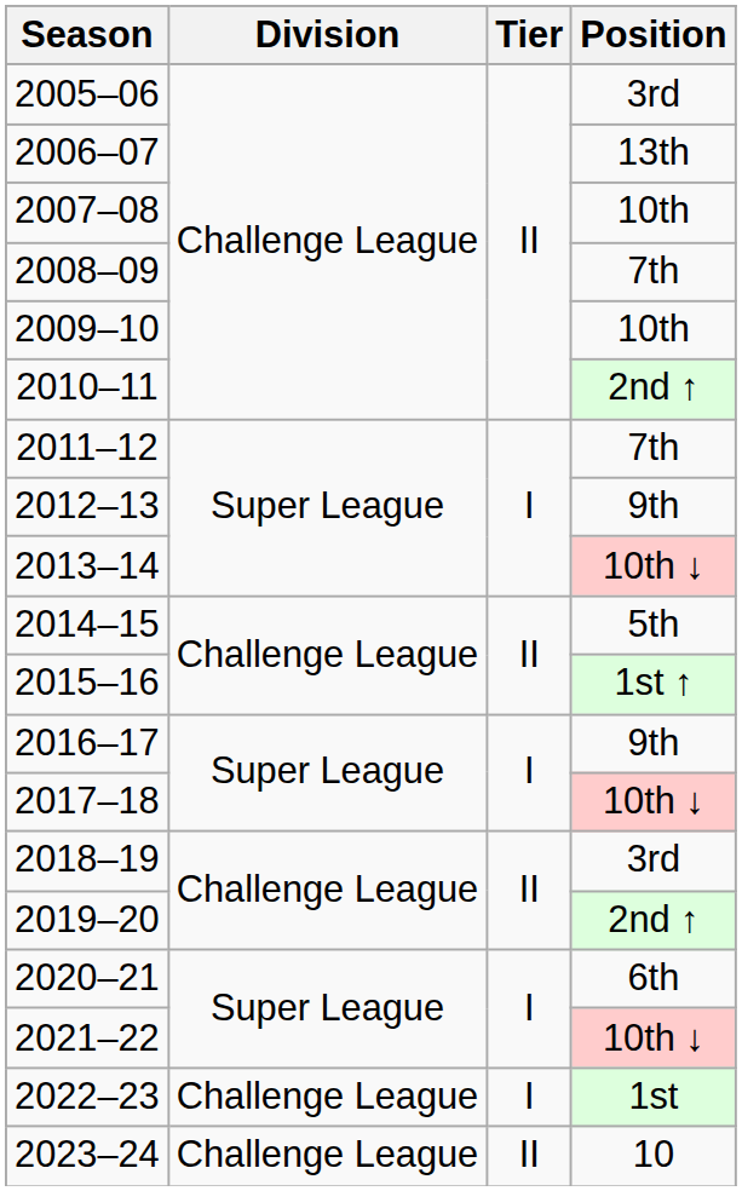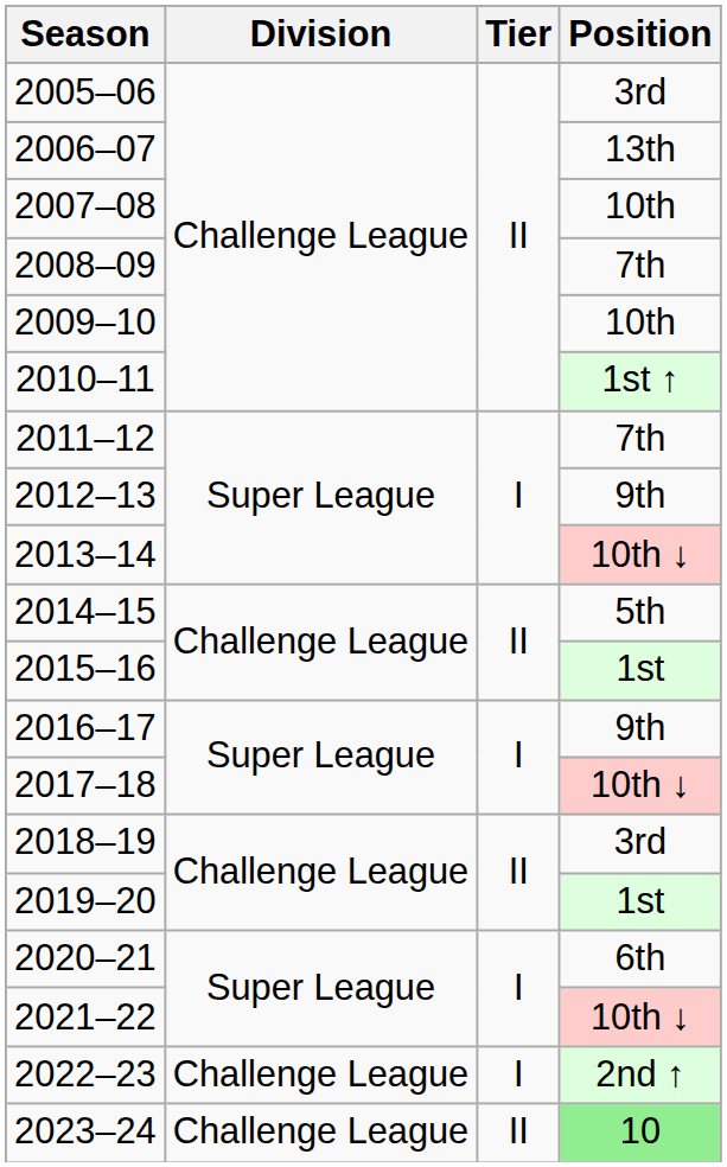 <table class="wikitable">
 <tr>
 <th>Season</th>
 <th>Division</th>
 <th>Tier</th>
 <th>Position</th>
 </tr>
 <tr align="center">
 <td>2005–06</td>
 <td rowspan=6>Challenge League</td>
 <td rowspan=6>II</td>
 <td>3rd</td>
 </tr>
 <tr align="center">
 <td>2006–07</td>
 <td>13th</td>
 </tr>
 <tr align="center">
 <td>2007–08</td>
 <td>10th</td>
 </tr>
 <tr align="center">
 <td>2008–09</td>
 <td>7th</td>
 </tr>
 <tr align="center">
 <td>2009–10</td>
 <td>10th</td>
 </tr>
 <tr align="center">
 <td>2010–11</td>
-<td style="background:#ddffdd">2nd ↑</td>
+<td style="background:#ddffdd">1st ↑</td>
 </tr>
 <tr align="center">
 <td>2011–12</td>
 <td rowspan=3>Super League</td>
 <td rowspan=3>I</td>
 <td>7th</td>
 </tr>
 <tr align="center">
 <td>2012–13</td>
 <td>9th</td>
 </tr>
 <tr align="center">
 <td>2013–14</td>
 <td style="background:#ffcccc">10th ↓</td>
 </tr>
 <tr align="center">
 <td>2014–15</td>
 <td rowspan=2>Challenge League</td>
 <td rowspan=2>II</td>
 <td>5th</td>
 </tr>
 <tr align="center">
 <td>2015–16</td>
-<td style="background:#ddffdd">1st ↑</td>
+<td style="background:#ddffdd">1st</td>
 </tr>
 <tr align="center">
 <td>2016–17</td>
 <td rowspan=2>Super League</td>
 <td rowspan=2>I</td>
 <td>9th</td>
 </tr>
 <tr align="center">
 <td>2017–18</td>
 <td style="background:#ffcccc">10th ↓</td>
 </tr>
 <tr align="center">
 <td>2018–19</td>
 <td rowspan=2>Challenge League</td>
 <td rowspan=2>II</td>
 <td>3rd</td>
 </tr>
 <tr align="center">
 <td>2019–20</td>
-<td style="background:#ddffdd">2nd ↑</td>
+<td style="background:#ddffdd">1st</td>
 </tr>
 <tr align="center">
 <td>2020–21</td>
 <td rowspan=2>Super League</td>
 <td rowspan=2>I</td>
 <td>6th</td>
 </tr>
 <tr align="center">
 <td>2021–22</td>
 <td style="background:#ffcccc">10th ↓</td>
 </tr>
 <tr align="center">
 <td>2022–23</td>
 <td>Challenge League</td>
 <td>I</td>
-<td style="background:#ddffdd">1st</td>
+<td style="background:#ddffdd">2nd ↑</td>
 </tr>
 <tr align="center">
 <td>2023–24</td>
 <td>Challenge League</td>
 <td>II</td>
-<td>10</td>
+<td style="background: lightgreen;">10</td>
 </tr>
 </table>
